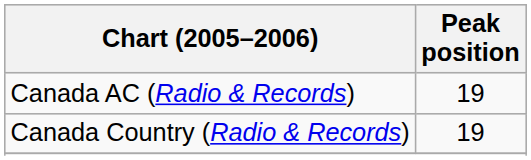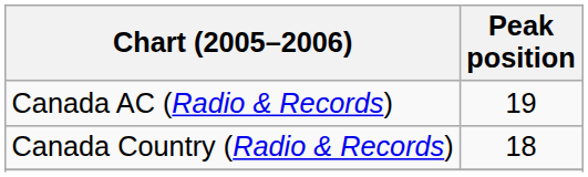 <table class="wikitable sortable">
 <tr>
 <th>Chart (2005–2006)</th>
 <th>Peak<br>position</th>
 </tr>
 <tr>
 <td align="left">Canada AC (<em><a href='#'>Radio & Records</a></em>)</td>
 <td align="center">19</td>
 </tr>
 <tr>
 <td align="left">Canada Country (<em><a href='#'>Radio & Records</a></em>)</td>
-<td align="center">19</td>
+<td align="center">18</td>
 </tr>
 <tr>
 </tr>
 <tr>
 </tr>
 <tr>
 </tr>
 <tr>
 </tr>
 </table>
